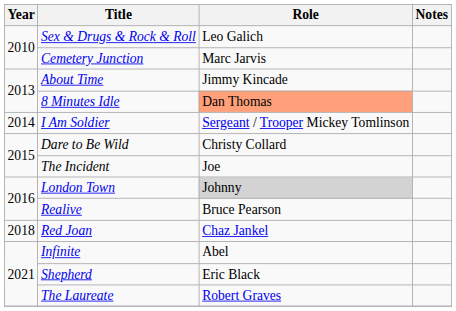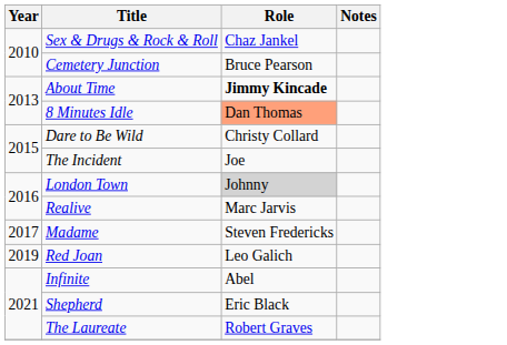 <table class="wikitable sortable">
 <tr>
 <th>Year</th>
 <th>Title</th>
 <th>Role</th>
 <th class="unsortable">Notes</th>
 </tr>
 <tr>
 <td rowspan="2">2010</td>
 <td><em><a href='#'>Sex & Drugs & Rock & Roll</a></em></td>
-<td>Leo Galich</td>
+<td><a href='#'>Chaz Jankel</a></td>
 <td></td>
 </tr>
 <tr>
 <td><em><a href='#'>Cemetery Junction</a></em></td>
-<td>Marc Jarvis</td>
+<td>Bruce Pearson</td>
 <td></td>
 </tr>
 <tr>
 <td rowspan="2">2013</td>
 <td><em><a href='#'>About Time</a></em></td>
-<td>Jimmy Kincade</td>
+<td><strong>Jimmy Kincade</strong></td>
 <td></td>
 </tr>
 <tr>
 <td><em><a href='#'>8 Minutes Idle</a></em></td>
 <td style="background: lightsalmon;">Dan Thomas</td>
-<td></td>
-</tr>
-<tr>
-<td>2014</td>
-<td><em><a href='#'>I Am Soldier</a></em></td>
-<td><a href='#'>Sergeant</a> / <a href='#'>Trooper</a> Mickey Tomlinson</td>
 <td></td>
 </tr>
 <tr>
 <td rowspan="2">2015</td>
 <td><em>Dare to Be Wild</em></td>
 <td>Christy Collard</td>
 <td></td>
 </tr>
 <tr>
 <td><em>The Incident</em></td>
 <td>Joe</td>
 <td></td>
 </tr>
 <tr>
 <td rowspan="2">2016</td>
 <td><em><a href='#'>London Town</a></em></td>
 <td style="background: lightgrey;">Johnny</td>
 <td></td>
 </tr>
 <tr>
 <td><em><a href='#'>Realive</a></em></td>
-<td>Bruce Pearson</td>
+<td>Marc Jarvis</td>
 <td></td>
 </tr>
 <tr>
-<td>2018</td>
+<td>2017</td>
+<td><em><a href='#'>Madame</a></em></td>
+<td>Steven Fredericks</td>
+<td></td>
+</tr>
+<tr>
+<td>2019</td>
 <td><em><a href='#'>Red Joan</a></em></td>
-<td><a href='#'>Chaz Jankel</a></td>
+<td>Leo Galich</td>
 <td></td>
 </tr>
 <tr>
 <td rowspan="3">2021</td>
 <td><em><a href='#'>Infinite</a></em></td>
 <td>Abel</td>
 <td></td>
 </tr>
 <tr>
 <td><em><a href='#'>Shepherd</a></em></td>
 <td>Eric Black</td>
 <td></td>
 </tr>
 <tr>
 <td><em><a href='#'>The Laureate</a></em></td>
 <td><a href='#'>Robert Graves</a></td>
 <td></td>
 </tr>
 <tr>
 </tr>
 </table>
